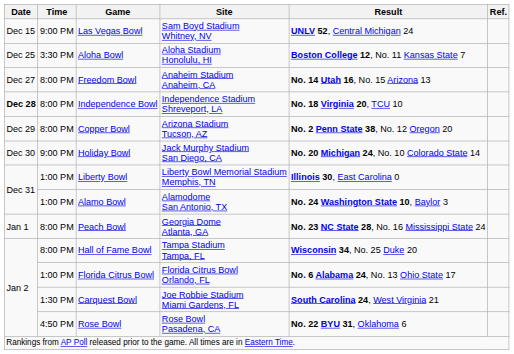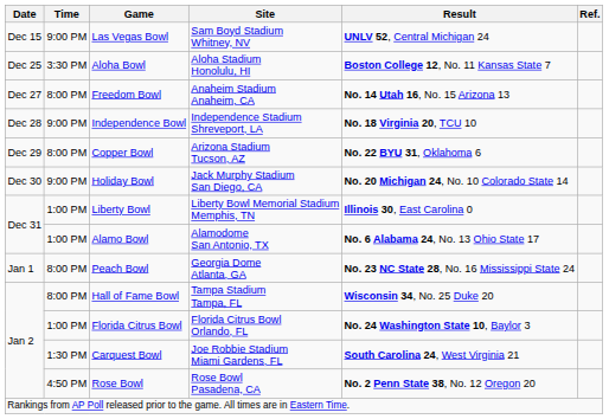 <table class="wikitable" style="font-size:90%;"| ->
 <tr>
 <th>Date</th>
 <th>Time</th>
 <th>Game</th>
 <th>Site</th>
 <th>Result</th>
 <th>Ref.</th>
 </tr>
 <tr>
 <td>Dec 15</td>
 <td>9:00 PM</td>
 <td><a href='#'>Las Vegas Bowl</a></td>
 <td><a href='#'>Sam Boyd Stadium</a><br><a href='#'>Whitney, NV</a></td>
 <td><strong><a href='#'>UNLV</a> 52</strong>, <a href='#'>Central Michigan</a> 24</td>
 <td></td>
 </tr>
 <tr>
 <td>Dec 25</td>
 <td>3:30 PM</td>
 <td><a href='#'>Aloha Bowl</a></td>
 <td><a href='#'>Aloha Stadium</a><br><a href='#'>Honolulu, HI</a></td>
 <td><strong><a href='#'>Boston College</a> 12</strong>, No. 11 <a href='#'>Kansas State</a> 7</td>
 <td></td>
 </tr>
 <tr>
 <td>Dec 27</td>
 <td>8:00 PM</td>
 <td><a href='#'>Freedom Bowl</a></td>
 <td><a href='#'>Anaheim Stadium</a><br><a href='#'>Anaheim, CA</a></td>
 <td><strong>No. 14 <a href='#'>Utah</a> 16</strong>, No. 15 <a href='#'>Arizona</a> 13</td>
 <td></td>
 </tr>
 <tr>
-<td><strong>Dec 28</strong></td>
-<td>8:00 PM</td>
+<td>Dec 28</td>
+<td>9:00 PM</td>
 <td><a href='#'>Independence Bowl</a></td>
 <td><a href='#'>Independence Stadium</a><br><a href='#'>Shreveport, LA</a></td>
 <td><strong>No. 18 <a href='#'>Virginia</a> 20</strong>, <a href='#'>TCU</a> 10</td>
 <td></td>
 </tr>
 <tr>
 <td>Dec 29</td>
 <td>8:00 PM</td>
 <td><a href='#'>Copper Bowl</a></td>
 <td><a href='#'>Arizona Stadium</a><br><a href='#'>Tucson, AZ</a></td>
-<td><strong>No. 2 <a href='#'>Penn State</a> 38</strong>, No. 12 <a href='#'>Oregon</a> 20</td>
+<td><strong>No. 22 <a href='#'>BYU</a> 31</strong>, <a href='#'>Oklahoma</a> 6</td>
 <td></td>
 </tr>
 <tr>
 <td>Dec 30</td>
 <td>9:00 PM</td>
 <td><a href='#'>Holiday Bowl</a></td>
 <td><a href='#'>Jack Murphy Stadium</a><br><a href='#'>San Diego, CA</a></td>
 <td><strong>No. 20 <a href='#'>Michigan</a> 24</strong>, No. 10 <a href='#'>Colorado State</a> 14</td>
 <td></td>
 </tr>
 <tr>
 <td rowspan=2>Dec 31</td>
 <td>1:00 PM</td>
 <td><a href='#'>Liberty Bowl</a></td>
 <td><a href='#'>Liberty Bowl Memorial Stadium</a><br><a href='#'>Memphis, TN</a></td>
 <td><strong><a href='#'>Illinois</a> 30</strong>, <a href='#'>East Carolina</a> 0</td>
 <td></td>
 </tr>
 <tr>
 <td>1:00 PM</td>
 <td><a href='#'>Alamo Bowl</a></td>
 <td><a href='#'>Alamodome</a><br><a href='#'>San Antonio, TX</a></td>
-<td><strong>No. 24 <a href='#'>Washington State</a> 10</strong>, <a href='#'>Baylor</a> 3</td>
+<td><strong>No. 6 <a href='#'>Alabama</a> 24</strong>, No. 13 <a href='#'>Ohio State</a> 17</td>
 <td></td>
 </tr>
 <tr>
 <td>Jan 1</td>
 <td>8:00 PM</td>
 <td><a href='#'>Peach Bowl</a></td>
 <td><a href='#'>Georgia Dome</a><br><a href='#'>Atlanta, GA</a></td>
 <td><strong>No. 23 <a href='#'>NC State</a> 28</strong>, No. 16 <a href='#'>Mississippi State</a> 24</td>
 <td></td>
 </tr>
 <tr>
 <td rowspan=4>Jan 2</td>
 <td>8:00 PM</td>
 <td><a href='#'>Hall of Fame Bowl</a></td>
 <td><a href='#'>Tampa Stadium</a><br><a href='#'>Tampa, FL</a></td>
 <td><strong><a href='#'>Wisconsin</a> 34</strong>, No. 25 <a href='#'>Duke</a> 20</td>
 <td></td>
 </tr>
 <tr>
 <td>1:00 PM</td>
 <td><a href='#'>Florida Citrus Bowl</a></td>
 <td><a href='#'>Florida Citrus Bowl</a><br><a href='#'>Orlando, FL</a></td>
-<td><strong>No. 6 <a href='#'>Alabama</a> 24</strong>, No. 13 <a href='#'>Ohio State</a> 17</td>
+<td><strong>No. 24 <a href='#'>Washington State</a> 10</strong>, <a href='#'>Baylor</a> 3</td>
 <td></td>
 </tr>
 <tr>
 <td>1:30 PM</td>
 <td><a href='#'>Carquest Bowl</a></td>
 <td><a href='#'>Joe Robbie Stadium</a><br><a href='#'>Miami Gardens, FL</a></td>
 <td><strong><a href='#'>South Carolina</a> 24</strong>, <a href='#'>West Virginia</a> 21</td>
 </tr>
 <tr>
 <td>4:50 PM</td>
 <td><a href='#'>Rose Bowl</a></td>
 <td><a href='#'>Rose Bowl</a><br><a href='#'>Pasadena, CA</a></td>
-<td><strong>No. 22 <a href='#'>BYU</a> 31</strong>, <a href='#'>Oklahoma</a> 6</td>
+<td><strong>No. 2 <a href='#'>Penn State</a> 38</strong>, No. 12 <a href='#'>Oregon</a> 20</td>
 <td></td>
 </tr>
 <tr>
 <td colspan=6 style="font-size:90%;">Rankings from <a href='#'>AP Poll</a> released prior to the game. All times are in <a href='#'>Eastern Time</a>.</td>
 </tr>
 </table>
